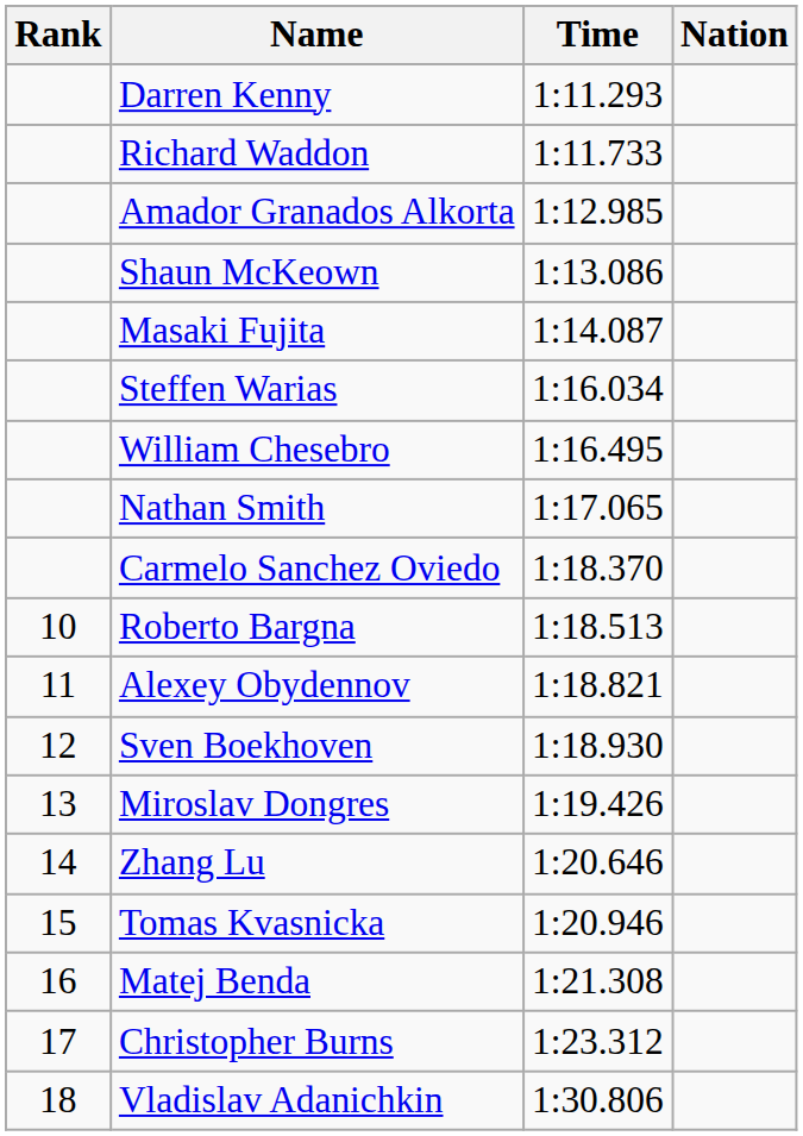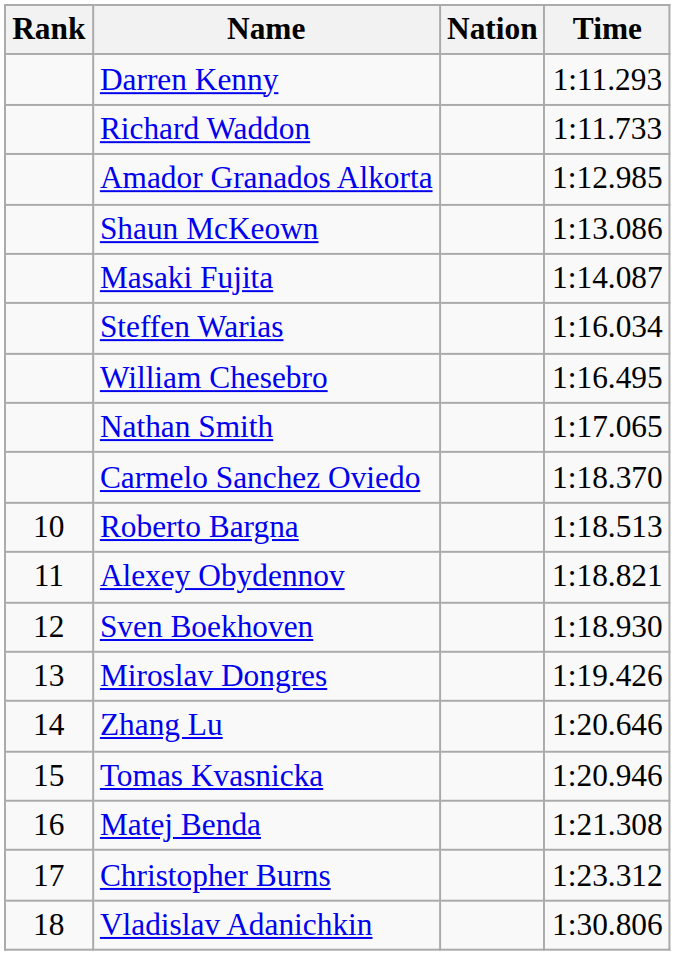 <table class="wikitable sortable" style="text-align:center">
 <tr>
 <th>Rank</th>
 <th>Name</th>
+<th>Nation</th>
 <th>Time</th>
-<th>Nation</th>
 </tr>
 <tr>
 <td></td>
 <td align=left><a href='#'>Darren Kenny</a></td>
+<td align=left></td>
 <td>1:11.293</td>
-<td align=left></td>
 </tr>
 <tr>
 <td></td>
 <td align=left><a href='#'>Richard Waddon</a></td>
+<td align=left></td>
 <td>1:11.733</td>
-<td align=left></td>
 </tr>
 <tr>
 <td></td>
 <td align=left><a href='#'>Amador Granados Alkorta</a></td>
+<td align=left></td>
 <td>1:12.985</td>
-<td align=left></td>
 </tr>
 <tr>
 <td></td>
 <td align=left><a href='#'>Shaun McKeown</a></td>
+<td align=left></td>
 <td>1:13.086</td>
-<td align=left></td>
 </tr>
 <tr>
 <td></td>
 <td align=left><a href='#'>Masaki Fujita</a></td>
+<td align=left></td>
 <td>1:14.087</td>
-<td align=left></td>
 </tr>
 <tr>
 <td></td>
 <td align=left><a href='#'>Steffen Warias</a></td>
+<td align=left></td>
 <td>1:16.034</td>
-<td align=left></td>
 </tr>
 <tr>
 <td></td>
 <td align=left><a href='#'>William Chesebro</a></td>
+<td align=left></td>
 <td>1:16.495</td>
-<td align=left></td>
 </tr>
 <tr>
 <td></td>
 <td align=left><a href='#'>Nathan Smith</a></td>
+<td align=left></td>
 <td>1:17.065</td>
-<td align=left></td>
 </tr>
 <tr>
 <td></td>
 <td align=left><a href='#'>Carmelo Sanchez Oviedo</a></td>
+<td align=left></td>
 <td>1:18.370</td>
-<td align=left></td>
 </tr>
 <tr>
 <td>10</td>
 <td align=left><a href='#'>Roberto Bargna</a></td>
+<td align=left></td>
 <td>1:18.513</td>
-<td align=left></td>
 </tr>
 <tr>
 <td>11</td>
 <td align=left><a href='#'>Alexey Obydennov</a></td>
+<td align=left></td>
 <td>1:18.821</td>
-<td align=left></td>
 </tr>
 <tr>
 <td>12</td>
 <td align=left><a href='#'>Sven Boekhoven</a></td>
+<td align=left></td>
 <td>1:18.930</td>
-<td align=left></td>
 </tr>
 <tr>
 <td>13</td>
 <td align=left><a href='#'>Miroslav Dongres</a></td>
+<td align=left></td>
 <td>1:19.426</td>
-<td align=left></td>
 </tr>
 <tr>
 <td>14</td>
 <td align=left><a href='#'>Zhang Lu</a></td>
+<td align=left></td>
 <td>1:20.646</td>
-<td align=left></td>
 </tr>
 <tr>
 <td>15</td>
 <td align=left><a href='#'>Tomas Kvasnicka</a></td>
+<td align=left></td>
 <td>1:20.946</td>
-<td align=left></td>
 </tr>
 <tr>
 <td>16</td>
 <td align=left><a href='#'>Matej Benda</a></td>
+<td align=left></td>
 <td>1:21.308</td>
-<td align=left></td>
 </tr>
 <tr>
 <td>17</td>
 <td align=left><a href='#'>Christopher Burns</a></td>
+<td align=left></td>
 <td>1:23.312</td>
-<td align=left></td>
 </tr>
 <tr>
 <td>18</td>
 <td align=left><a href='#'>Vladislav Adanichkin</a></td>
+<td align=left></td>
 <td>1:30.806</td>
-<td align=left></td>
 </tr>
 </table>
